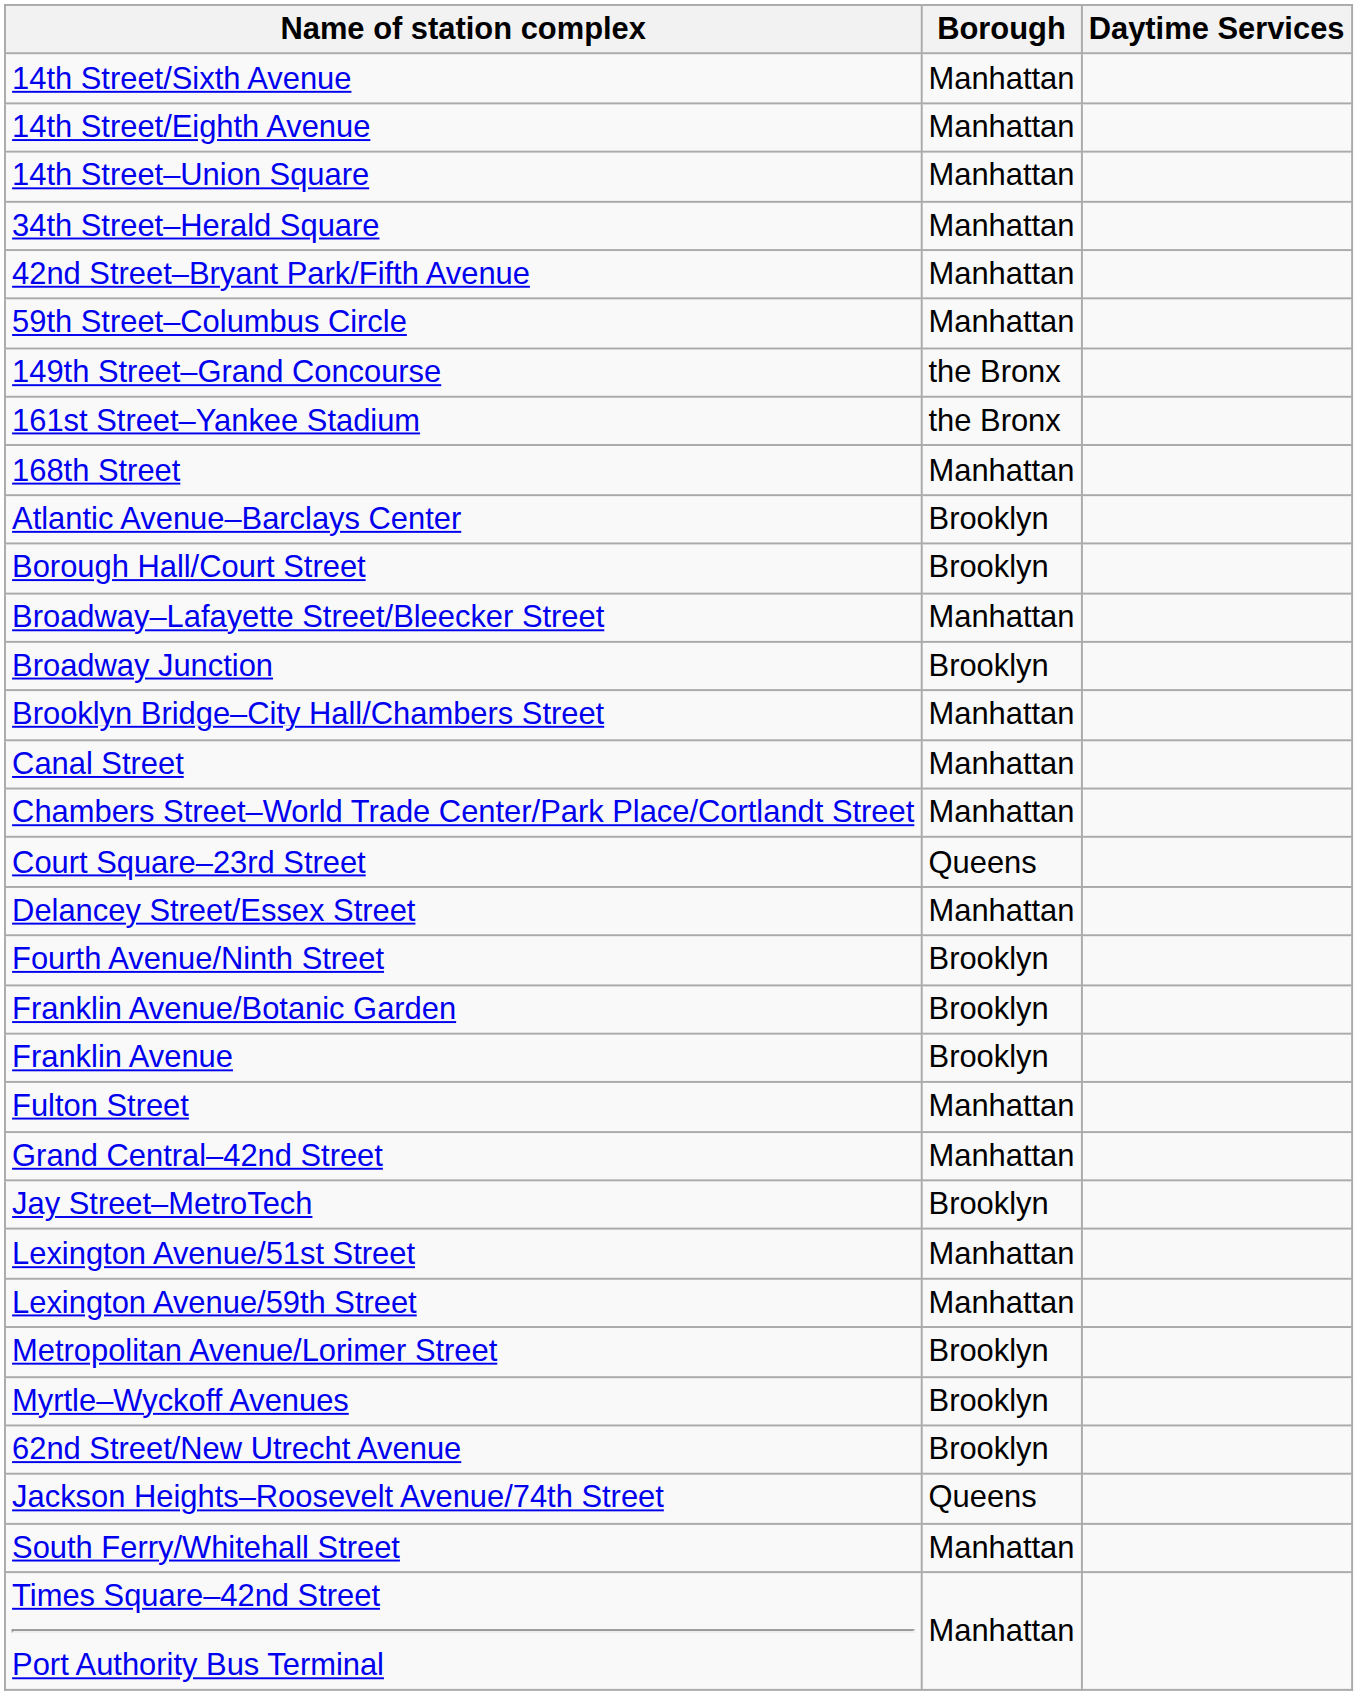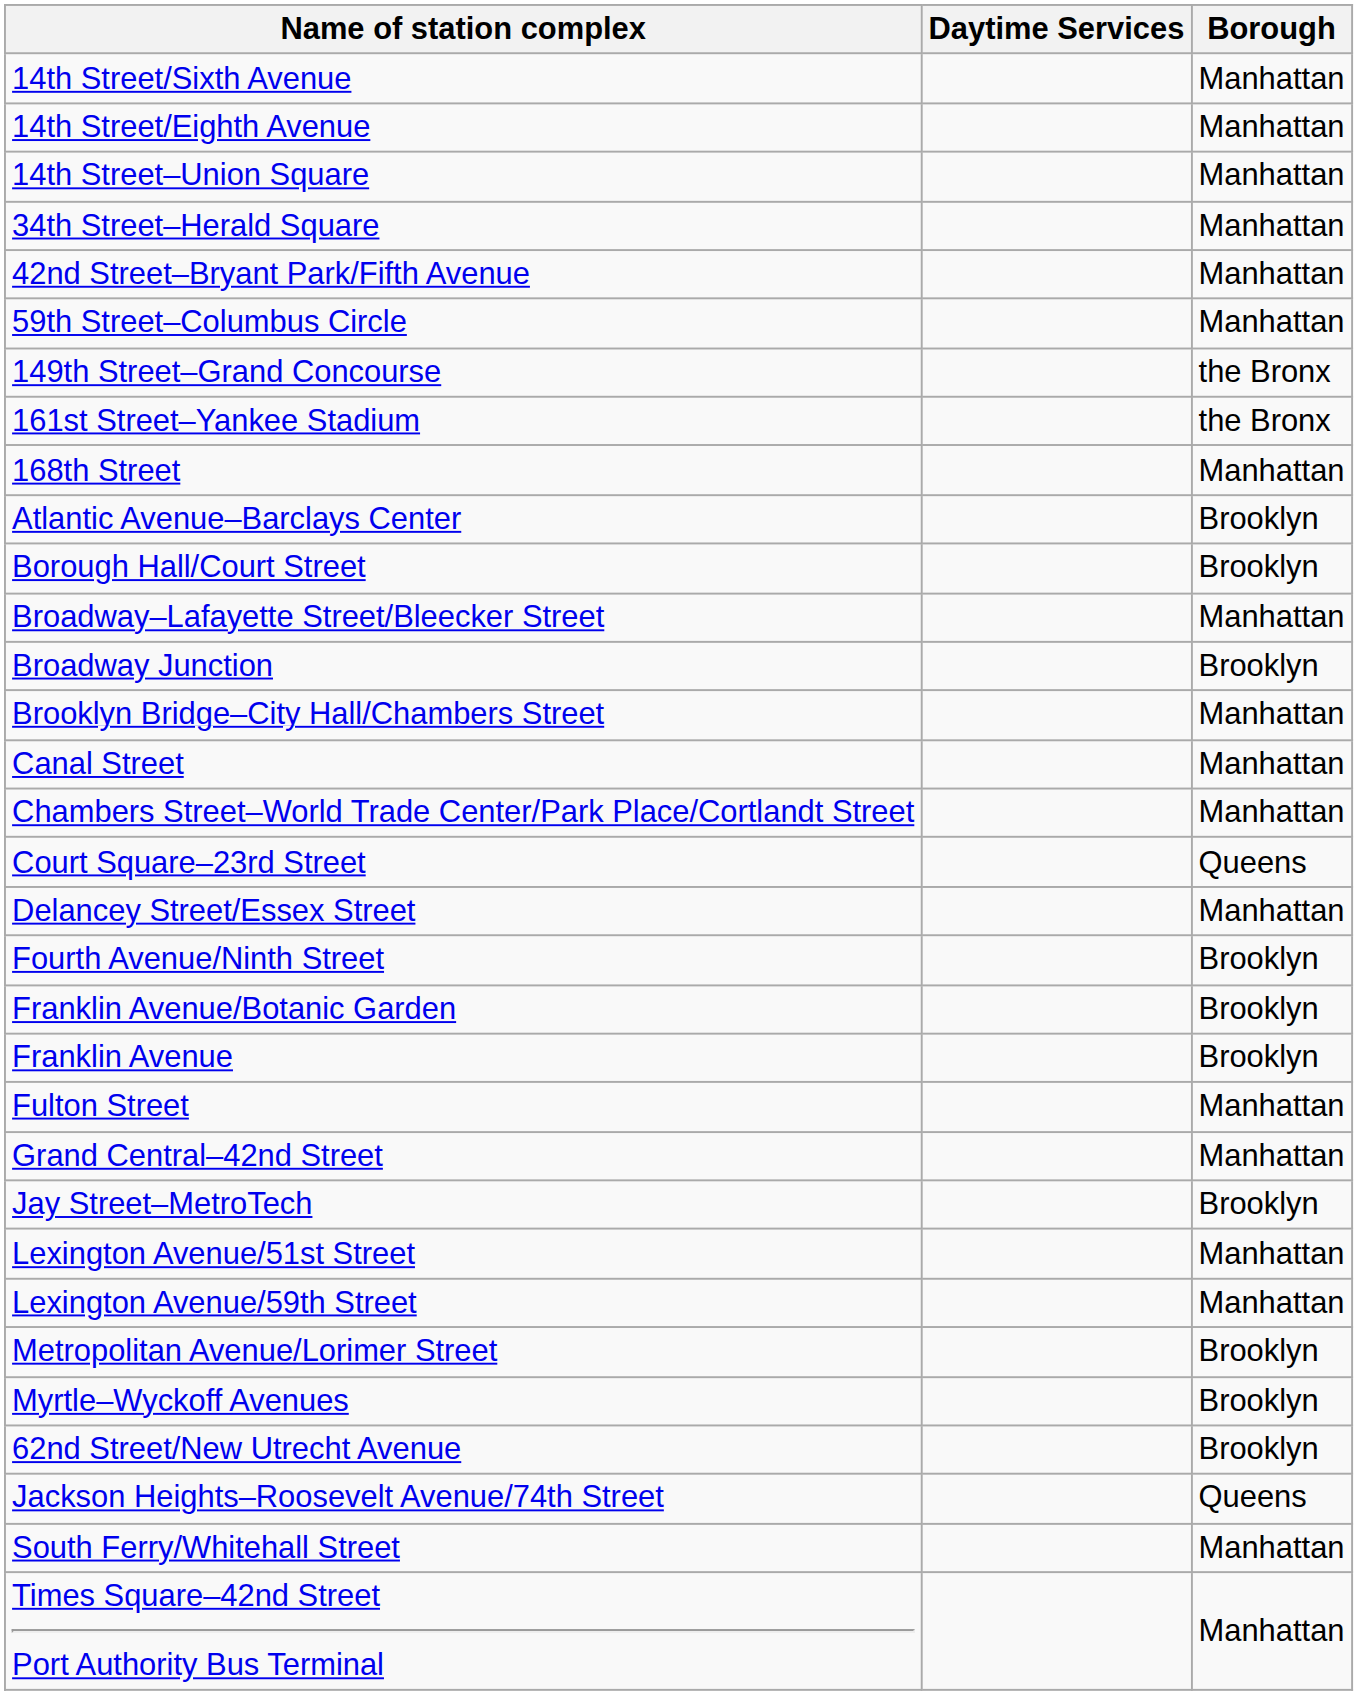 <table class="wikitable sortable">
 <tr>
 <th>Name of station complex</th>
+<th class="unsortable">Daytime Services</th>
 <th>Borough</th>
-<th class="unsortable">Daytime Services</th>
 </tr>
 <tr>
 <td><a href='#'>14th Street/Sixth Avenue</a></td>
+<td style="text-align:center;"></td>
 <td>Manhattan</td>
-<td style="text-align:center;"></td>
 </tr>
 <tr>
 <td><a href='#'>14th Street/Eighth Avenue</a></td>
+<td style="text-align:center;"></td>
 <td>Manhattan</td>
-<td style="text-align:center;"></td>
 </tr>
 <tr>
 <td><a href='#'>14th Street–Union Square</a></td>
+<td style="text-align:center;"></td>
 <td>Manhattan</td>
-<td style="text-align:center;"></td>
 </tr>
 <tr>
 <td><a href='#'>34th Street–Herald Square</a></td>
+<td style="text-align:center;"></td>
 <td>Manhattan</td>
-<td style="text-align:center;"></td>
 </tr>
 <tr>
 <td><a href='#'>42nd Street–Bryant Park/Fifth Avenue</a></td>
+<td style="text-align:center;"></td>
 <td>Manhattan</td>
-<td style="text-align:center;"></td>
 </tr>
 <tr>
 <td><a href='#'>59th Street–Columbus Circle</a></td>
+<td style="text-align:center;"></td>
 <td>Manhattan</td>
-<td style="text-align:center;"></td>
 </tr>
 <tr>
 <td><a href='#'>149th Street–Grand Concourse</a></td>
+<td style="text-align:center;"></td>
 <td>the Bronx</td>
-<td style="text-align:center;"></td>
 </tr>
 <tr>
 <td><a href='#'>161st Street–Yankee Stadium</a></td>
+<td style="text-align:center;"></td>
 <td>the Bronx</td>
-<td style="text-align:center;"></td>
 </tr>
 <tr>
 <td><a href='#'>168th Street</a></td>
+<td style="text-align:center;"></td>
 <td>Manhattan</td>
-<td style="text-align:center;"></td>
 </tr>
 <tr>
 <td><a href='#'>Atlantic Avenue–Barclays Center</a></td>
+<td style="text-align:center;"></td>
 <td>Brooklyn</td>
-<td style="text-align:center;"></td>
 </tr>
 <tr>
 <td><a href='#'>Borough Hall/Court Street</a></td>
+<td style="text-align:center;"></td>
 <td>Brooklyn</td>
-<td style="text-align:center;"></td>
 </tr>
 <tr>
 <td><a href='#'>Broadway–Lafayette Street/Bleecker Street</a></td>
+<td style="text-align:center;"></td>
 <td>Manhattan</td>
-<td style="text-align:center;"></td>
 </tr>
 <tr>
 <td><a href='#'>Broadway Junction</a></td>
+<td style="text-align:center;"></td>
 <td>Brooklyn</td>
-<td style="text-align:center;"></td>
 </tr>
 <tr>
 <td><a href='#'>Brooklyn Bridge–City Hall/Chambers Street</a></td>
+<td style="text-align:center;"></td>
 <td>Manhattan</td>
-<td style="text-align:center;"></td>
 </tr>
 <tr>
 <td><a href='#'>Canal Street</a></td>
+<td style="text-align:center;"></td>
 <td>Manhattan</td>
-<td style="text-align:center;"></td>
 </tr>
 <tr>
 <td><a href='#'>Chambers Street–World Trade Center/Park Place/Cortlandt Street</a></td>
+<td style="text-align:center;"></td>
 <td>Manhattan</td>
-<td style="text-align:center;"></td>
 </tr>
 <tr>
 <td><a href='#'>Court Square–23rd Street</a></td>
+<td style="text-align:center;"></td>
 <td>Queens</td>
-<td style="text-align:center;"></td>
 </tr>
 <tr>
 <td><a href='#'>Delancey Street/Essex Street</a></td>
+<td style="text-align:center;"></td>
 <td>Manhattan</td>
-<td style="text-align:center;"></td>
 </tr>
 <tr>
 <td><a href='#'>Fourth Avenue/Ninth Street</a></td>
+<td style="text-align:center;"></td>
 <td>Brooklyn</td>
-<td style="text-align:center;"></td>
 </tr>
 <tr>
 <td><a href='#'>Franklin Avenue/Botanic Garden</a></td>
+<td style="text-align:center;"></td>
 <td>Brooklyn</td>
-<td style="text-align:center;"></td>
 </tr>
 <tr>
 <td><a href='#'>Franklin Avenue</a></td>
+<td style="text-align:center;"></td>
 <td>Brooklyn</td>
-<td style="text-align:center;"></td>
 </tr>
 <tr>
 <td><a href='#'>Fulton Street</a></td>
+<td style="text-align:center;"></td>
 <td>Manhattan</td>
-<td style="text-align:center;"></td>
 </tr>
 <tr>
 <td><a href='#'>Grand Central–42nd Street</a></td>
+<td style="text-align:center;"></td>
 <td>Manhattan</td>
-<td style="text-align:center;"></td>
 </tr>
 <tr>
 <td><a href='#'>Jay Street–MetroTech</a></td>
+<td style="text-align:center;"></td>
 <td>Brooklyn</td>
-<td style="text-align:center;"></td>
 </tr>
 <tr>
 <td><a href='#'>Lexington Avenue/51st Street</a></td>
+<td style="text-align:center;"></td>
 <td>Manhattan</td>
-<td style="text-align:center;"></td>
 </tr>
 <tr>
 <td><a href='#'>Lexington Avenue/59th Street</a></td>
+<td style="text-align:center;"></td>
 <td>Manhattan</td>
-<td style="text-align:center;"></td>
 </tr>
 <tr>
 <td><a href='#'>Metropolitan Avenue/Lorimer Street</a></td>
+<td style="text-align:center;"></td>
 <td>Brooklyn</td>
-<td style="text-align:center;"></td>
 </tr>
 <tr>
 <td><a href='#'>Myrtle–Wyckoff Avenues</a></td>
+<td style="text-align:center;"></td>
 <td>Brooklyn</td>
-<td style="text-align:center;"></td>
 </tr>
 <tr>
 <td><a href='#'>62nd Street/New Utrecht Avenue</a></td>
+<td style="text-align:center;"></td>
 <td>Brooklyn</td>
-<td style="text-align:center;"></td>
 </tr>
 <tr>
 <td><a href='#'>Jackson Heights–Roosevelt Avenue/74th Street</a></td>
+<td style="text-align:center;"></td>
 <td>Queens</td>
-<td style="text-align:center;"></td>
 </tr>
 <tr>
 <td><a href='#'>South Ferry/Whitehall Street</a></td>
+<td style="text-align:center;"></td>
 <td>Manhattan</td>
-<td style="text-align:center;"></td>
 </tr>
 <tr>
 <td><a href='#'>Times Square–42nd Street</a><hr><a href='#'>Port Authority Bus Terminal</a></td>
+<td style="text-align:center;"></td>
 <td>Manhattan</td>
-<td style="text-align:center;"></td>
 </tr>
 </table>
